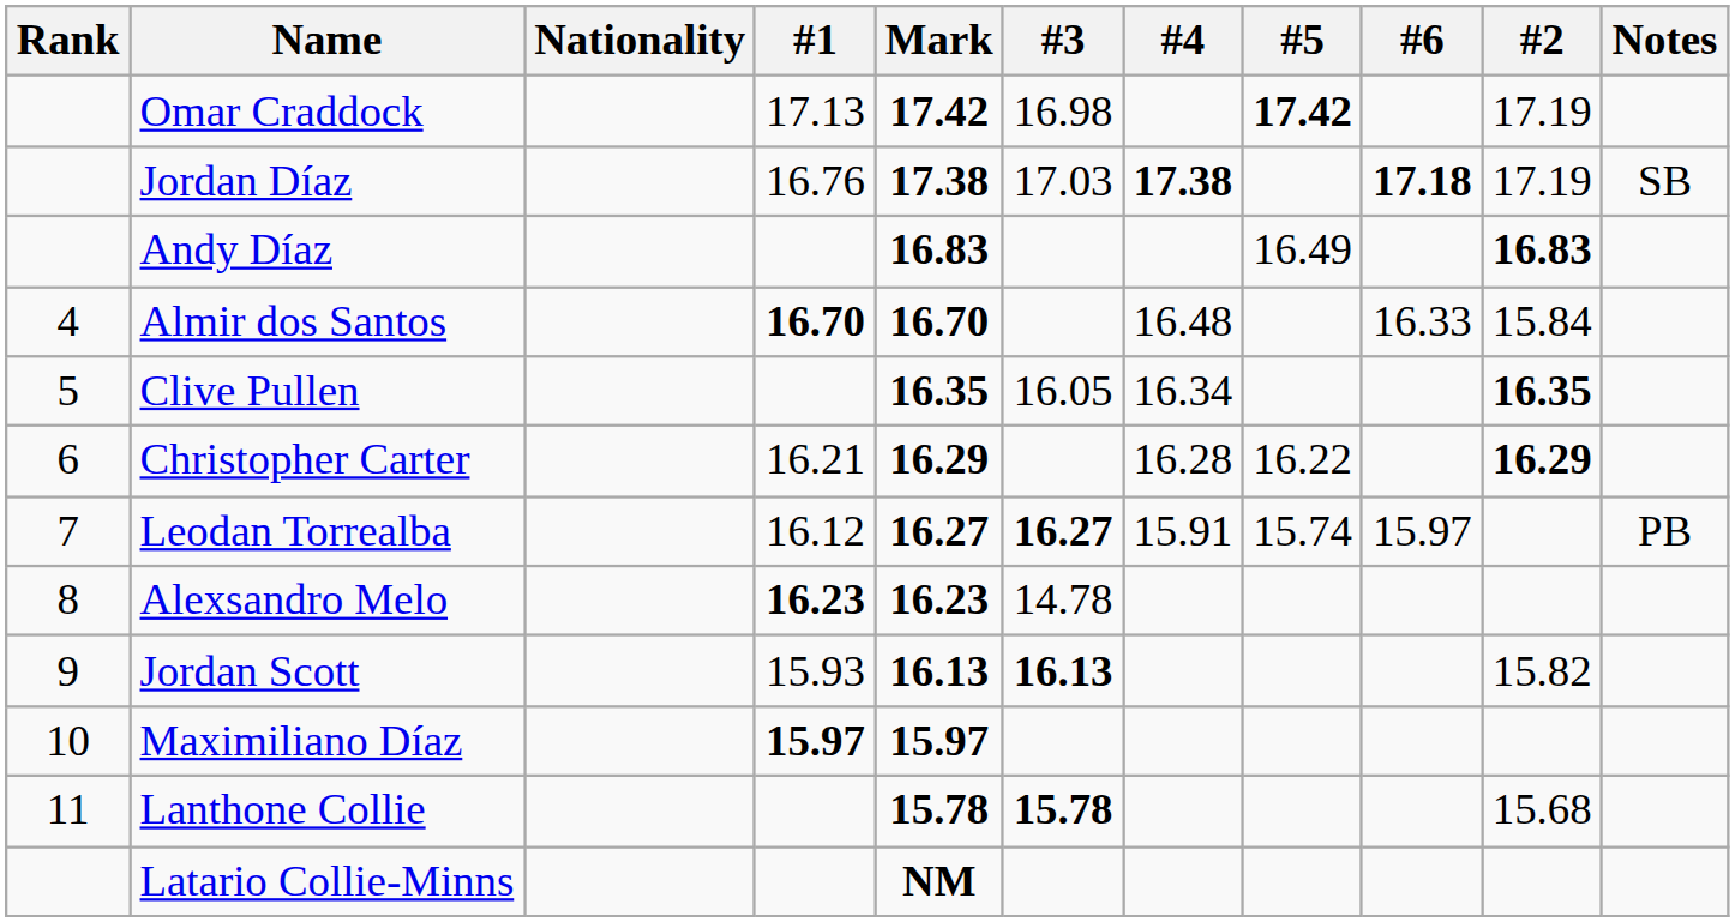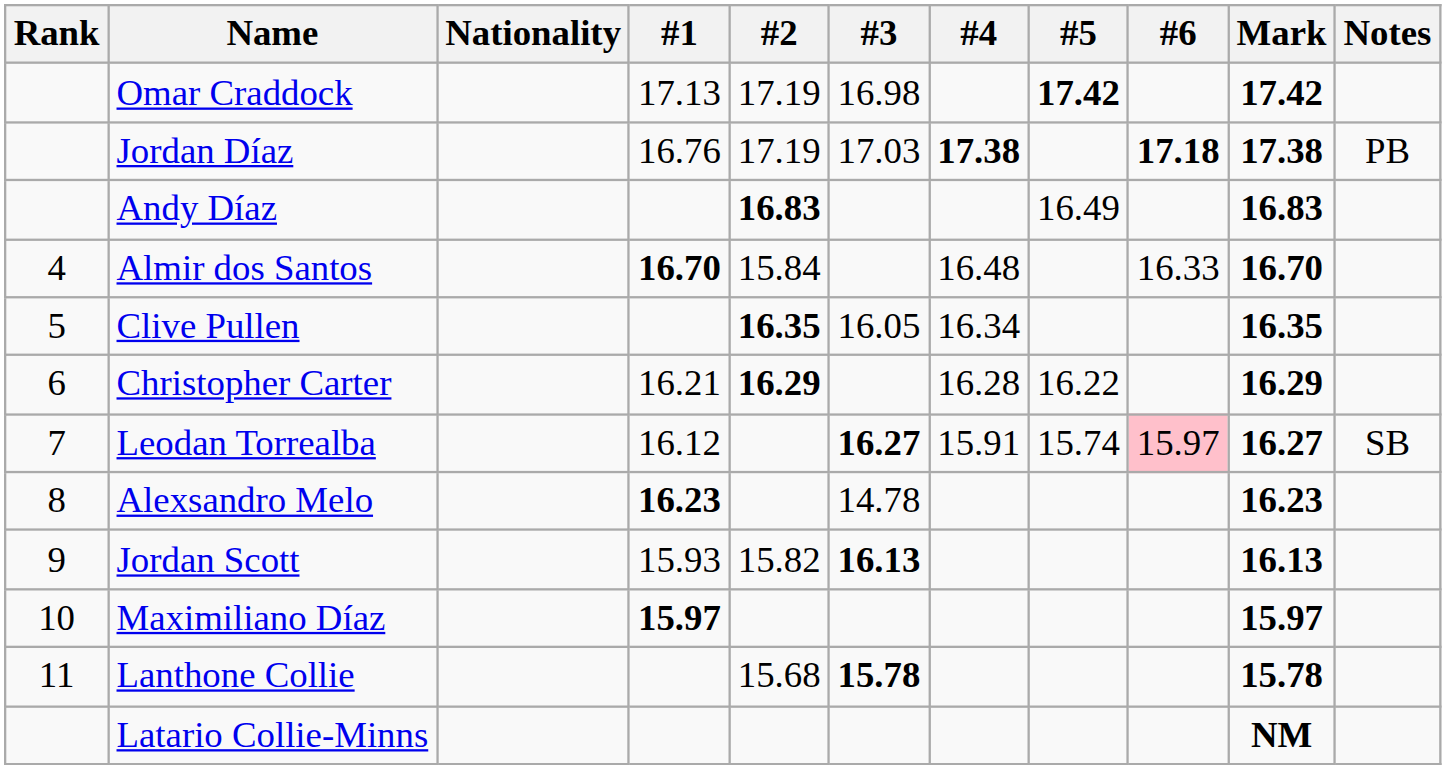 <table class="wikitable sortable" style="text-align:center">
 <tr>
 <th>Rank</th>
 <th>Name</th>
 <th>Nationality</th>
 <th>#1</th>
-<th>Mark</th>
+<th>#2</th>
 <th>#3</th>
 <th>#4</th>
 <th>#5</th>
 <th>#6</th>
-<th>#2</th>
+<th>Mark</th>
 <th>Notes</th>
 </tr>
 <tr>
 <td></td>
 <td align=left><a href='#'>Omar Craddock</a></td>
 <td align=left></td>
 <td>17.13</td>
-<td><strong>17.42</strong></td>
+<td>17.19</td>
 <td>16.98</td>
 <td></td>
 <td><strong>17.42</strong></td>
 <td></td>
-<td>17.19</td>
+<td><strong>17.42</strong></td>
 <td></td>
 </tr>
 <tr>
 <td></td>
 <td align=left><a href='#'>Jordan Díaz</a></td>
 <td align=left></td>
 <td>16.76</td>
-<td><strong>17.38</strong></td>
+<td>17.19</td>
 <td>17.03</td>
 <td><strong>17.38</strong></td>
 <td></td>
 <td><strong>17.18</strong></td>
-<td>17.19</td>
-<td>SB</td>
+<td><strong>17.38</strong></td>
+<td>PB</td>
 </tr>
 <tr>
 <td></td>
 <td align=left><a href='#'>Andy Díaz</a></td>
 <td align=left></td>
 <td></td>
 <td><strong>16.83</strong></td>
 <td></td>
 <td></td>
 <td>16.49</td>
 <td></td>
 <td><strong>16.83</strong></td>
 <td></td>
 </tr>
 <tr>
 <td>4</td>
 <td align=left><a href='#'>Almir dos Santos</a></td>
 <td align=left></td>
 <td><strong>16.70</strong></td>
-<td><strong>16.70</strong></td>
+<td>15.84</td>
 <td></td>
 <td>16.48</td>
 <td></td>
 <td>16.33</td>
-<td>15.84</td>
+<td><strong>16.70</strong></td>
 <td></td>
 </tr>
 <tr>
 <td>5</td>
 <td align=left><a href='#'>Clive Pullen</a></td>
 <td align=left></td>
 <td></td>
 <td><strong>16.35</strong></td>
 <td>16.05</td>
 <td>16.34</td>
 <td></td>
 <td></td>
 <td><strong>16.35</strong></td>
 <td></td>
 </tr>
 <tr>
 <td>6</td>
 <td align=left><a href='#'>Christopher Carter</a></td>
 <td align=left></td>
 <td>16.21</td>
 <td><strong>16.29</strong></td>
 <td></td>
 <td>16.28</td>
 <td>16.22</td>
 <td></td>
 <td><strong>16.29</strong></td>
 <td></td>
 </tr>
 <tr>
 <td>7</td>
 <td align=left><a href='#'>Leodan Torrealba</a></td>
 <td align=left></td>
 <td>16.12</td>
-<td><strong>16.27</strong></td>
+<td></td>
 <td><strong>16.27</strong></td>
 <td>15.91</td>
 <td>15.74</td>
-<td>15.97</td>
-<td></td>
-<td>PB</td>
+<td style="background: pink;">15.97</td>
+<td><strong>16.27</strong></td>
+<td>SB</td>
 </tr>
 <tr>
 <td>8</td>
 <td align=left><a href='#'>Alexsandro Melo</a></td>
 <td align=left></td>
 <td><strong>16.23</strong></td>
-<td><strong>16.23</strong></td>
+<td></td>
 <td>14.78</td>
 <td></td>
 <td></td>
 <td></td>
-<td></td>
+<td><strong>16.23</strong></td>
 <td></td>
 </tr>
 <tr>
 <td>9</td>
 <td align=left><a href='#'>Jordan Scott</a></td>
 <td align=left></td>
 <td>15.93</td>
-<td><strong>16.13</strong></td>
+<td>15.82</td>
 <td><strong>16.13</strong></td>
 <td></td>
 <td></td>
 <td></td>
-<td>15.82</td>
+<td><strong>16.13</strong></td>
 <td></td>
 </tr>
 <tr>
 <td>10</td>
 <td align=left><a href='#'>Maximiliano Díaz</a></td>
 <td align=left></td>
 <td><strong>15.97</strong></td>
-<td><strong>15.97</strong></td>
 <td></td>
 <td></td>
 <td></td>
 <td></td>
 <td></td>
+<td><strong>15.97</strong></td>
 <td></td>
 </tr>
 <tr>
 <td>11</td>
 <td align=left><a href='#'>Lanthone Collie</a></td>
 <td align=left></td>
 <td></td>
-<td><strong>15.78</strong></td>
+<td>15.68</td>
 <td><strong>15.78</strong></td>
 <td></td>
 <td></td>
 <td></td>
-<td>15.68</td>
+<td><strong>15.78</strong></td>
 <td></td>
 </tr>
 <tr>
 <td></td>
 <td align=left><a href='#'>Latario Collie-Minns</a></td>
 <td align=left></td>
 <td></td>
-<td><strong>NM</strong></td>
 <td></td>
 <td></td>
 <td></td>
 <td></td>
 <td></td>
+<td><strong>NM</strong></td>
 <td></td>
 </tr>
 </table>
